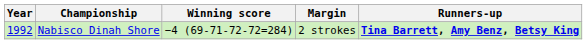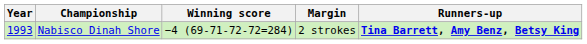 <table class="wikitable">
 <tr>
 <th>Year</th>
 <th>Championship</th>
 <th>Winning score</th>
 <th>Margin</th>
 <th>Runners-up</th>
 </tr>
 <tr style="background:#D0F0C0;">
-<td><a href='#'>1992</a></td>
+<td><a href='#'>1993</a></td>
 <td><a href='#'>Nabisco Dinah Shore</a></td>
 <td>−4 (69-71-72-72=284)</td>
 <td>2 strokes</td>
 <td><strong> <a href='#'>Tina Barrett</a>,  <a href='#'>Amy Benz</a>,  <a href='#'>Betsy King</a></strong></td>
 </tr>
 </table>
